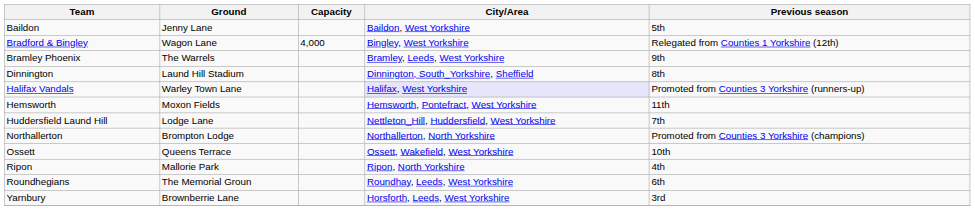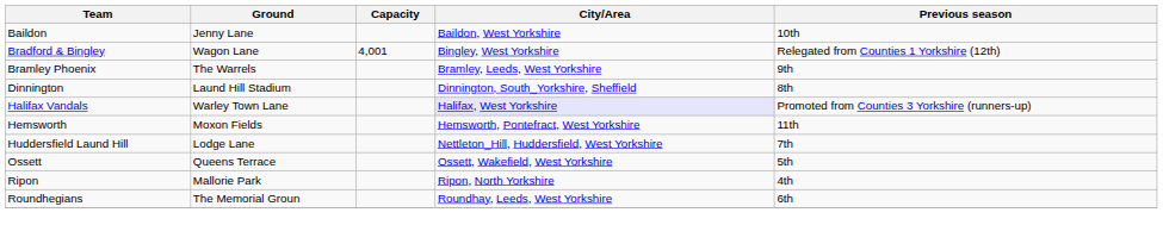 <table class="wikitable sortable" width=100%>
 <tr>
 <th>Team</th>
 <th>Ground</th>
 <th>Capacity</th>
 <th>City/Area</th>
 <th>Previous season</th>
 </tr>
 <tr>
 <td>Baildon</td>
 <td>Jenny Lane</td>
 <td></td>
 <td><a href='#'>Baildon</a>, <a href='#'>West Yorkshire</a></td>
-<td>5th</td>
+<td>10th</td>
 </tr>
 <tr>
 <td><a href='#'>Bradford & Bingley</a></td>
 <td>Wagon Lane</td>
-<td>4,000</td>
+<td>4,001</td>
 <td><a href='#'>Bingley</a>, <a href='#'>West Yorkshire</a></td>
 <td>Relegated from <a href='#'>Counties 1 Yorkshire</a> (12th)</td>
 </tr>
 <tr>
 <td>Bramley Phoenix</td>
 <td>The Warrels</td>
 <td></td>
 <td><a href='#'>Bramley</a>, <a href='#'>Leeds</a>, <a href='#'>West Yorkshire</a></td>
 <td>9th</td>
 </tr>
 <tr>
 <td>Dinnington</td>
 <td>Laund Hill Stadium</td>
 <td></td>
 <td><a href='#'>Dinnington, South_Yorkshire</a>, <a href='#'>Sheffield</a></td>
 <td>8th</td>
 </tr>
 <tr>
 <td><a href='#'>Halifax Vandals</a></td>
 <td>Warley Town Lane</td>
 <td></td>
 <td style="background: lavender;"><a href='#'>Halifax</a>, <a href='#'>West Yorkshire</a></td>
 <td>Promoted from <a href='#'>Counties 3 Yorkshire</a> (runners-up)</td>
 </tr>
 <tr>
 <td>Hemsworth</td>
 <td>Moxon Fields</td>
 <td></td>
 <td><a href='#'>Hemsworth</a>, <a href='#'>Pontefract</a>, <a href='#'>West Yorkshire</a></td>
 <td>11th</td>
 </tr>
 <tr>
 <td>Huddersfield Laund Hill</td>
 <td>Lodge Lane</td>
 <td></td>
 <td><a href='#'>Nettleton_Hill</a>, <a href='#'>Huddersfield</a>, <a href='#'>West Yorkshire</a></td>
 <td>7th</td>
 </tr>
 <tr>
-<td>Northallerton</td>
-<td>Brompton Lodge</td>
-<td></td>
-<td><a href='#'>Northallerton</a>, <a href='#'>North Yorkshire</a></td>
-<td>Promoted from <a href='#'>Counties 3 Yorkshire</a> (champions)</td>
-</tr>
-<tr>
 <td>Ossett</td>
 <td>Queens Terrace</td>
 <td></td>
 <td><a href='#'>Ossett</a>, <a href='#'>Wakefield</a>, <a href='#'>West Yorkshire</a></td>
-<td>10th</td>
+<td>5th</td>
 </tr>
 <tr>
 <td>Ripon</td>
 <td>Mallorie Park</td>
 <td></td>
 <td><a href='#'>Ripon</a>, <a href='#'>North Yorkshire</a></td>
 <td>4th</td>
 </tr>
 <tr>
 <td>Roundhegians</td>
 <td>The Memorial Groun</td>
 <td></td>
 <td><a href='#'>Roundhay</a>, <a href='#'>Leeds</a>, <a href='#'>West Yorkshire</a></td>
 <td>6th</td>
 </tr>
 <tr>
-<td>Yarnbury</td>
-<td>Brownberrie Lane</td>
-<td></td>
-<td><a href='#'>Horsforth</a>, <a href='#'>Leeds</a>, <a href='#'>West Yorkshire</a></td>
-<td>3rd</td>
-</tr>
-<tr>
 </tr>
 </table>
